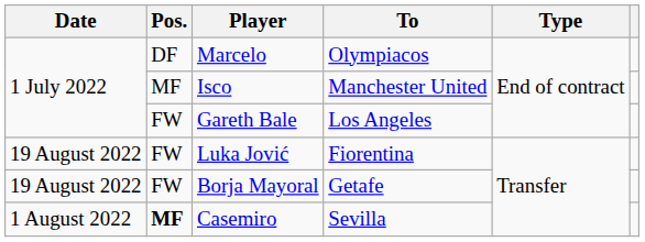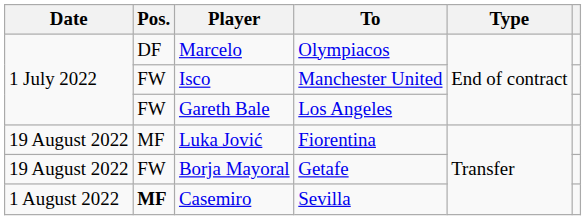 <table class="wikitable">
 <tr>
 <th>Date</th>
 <th>Pos.</th>
 <th>Player</th>
 <th>To</th>
 <th>Type</th>
 <th></th>
 </tr>
 <tr>
 <td rowspan=3>1 July 2022</td>
 <td>DF</td>
 <td> <a href='#'>Marcelo</a></td>
 <td> <a href='#'>Olympiacos</a></td>
 <td rowspan=3>End of contract</td>
 <td align=center></td>
 </tr>
 <tr>
-<td>MF</td>
+<td>FW</td>
 <td> <a href='#'>Isco</a></td>
 <td> <a href='#'>Manchester United</a></td>
 <td align=center></td>
 </tr>
 <tr>
 <td>FW</td>
 <td> <a href='#'>Gareth Bale</a></td>
 <td> <a href='#'>Los Angeles</a></td>
 <td align=center></td>
 </tr>
 <tr>
 <td>19 August 2022</td>
-<td>FW</td>
+<td>MF</td>
 <td> <a href='#'>Luka Jović</a></td>
 <td> <a href='#'>Fiorentina</a></td>
 <td rowspan=3>Transfer</td>
 <td align=center></td>
 </tr>
 <tr>
 <td>19 August 2022</td>
 <td>FW</td>
 <td> <a href='#'>Borja Mayoral</a></td>
 <td><a href='#'>Getafe</a></td>
 <td align=center></td>
 </tr>
 <tr>
 <td>1 August 2022</td>
 <td><strong>MF</strong></td>
 <td> <a href='#'>Casemiro</a></td>
 <td><a href='#'>Sevilla</a></td>
 <td align="center"></td>
 </tr>
 </table>
